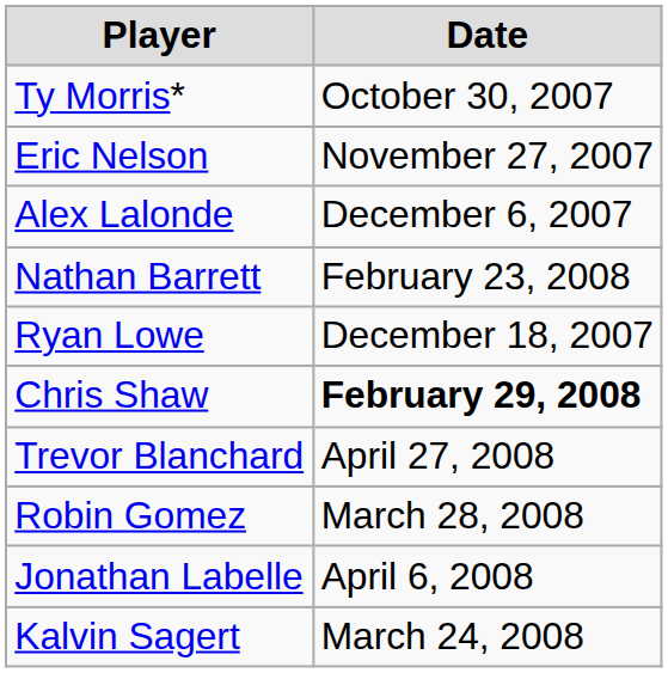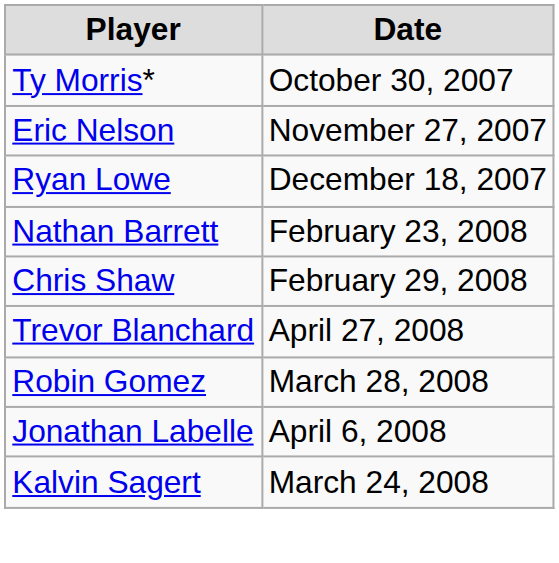 <table class="wikitable">
 <tr align="center"  bgcolor="#dddddd">
 <td><strong>Player</strong></td>
 <td><strong>Date</strong></td>
 </tr>
 <tr>
 <td><a href='#'>Ty Morris</a>*</td>
 <td>October 30, 2007</td>
 </tr>
 <tr>
 <td><a href='#'>Eric Nelson</a></td>
 <td>November 27, 2007</td>
 </tr>
 <tr>
-<td><a href='#'>Alex Lalonde</a></td>
-<td>December 6, 2007</td>
+<td><a href='#'>Ryan Lowe</a></td>
+<td>December 18, 2007</td>
 </tr>
 <tr>
 <td><a href='#'>Nathan Barrett</a></td>
 <td>February 23, 2008</td>
 </tr>
 <tr>
-<td><a href='#'>Ryan Lowe</a></td>
-<td>December 18, 2007</td>
-</tr>
-<tr>
 <td><a href='#'>Chris Shaw</a></td>
-<td><strong>February 29, 2008</strong></td>
+<td>February 29, 2008</td>
 </tr>
 <tr>
 <td><a href='#'>Trevor Blanchard</a></td>
 <td>April 27, 2008</td>
 </tr>
 <tr>
 <td><a href='#'>Robin Gomez</a></td>
 <td>March 28, 2008</td>
 </tr>
 <tr>
 <td><a href='#'>Jonathan Labelle</a></td>
 <td>April 6, 2008</td>
 </tr>
 <tr>
 <td><a href='#'>Kalvin Sagert</a></td>
 <td>March 24, 2008</td>
 </tr>
 </table>
